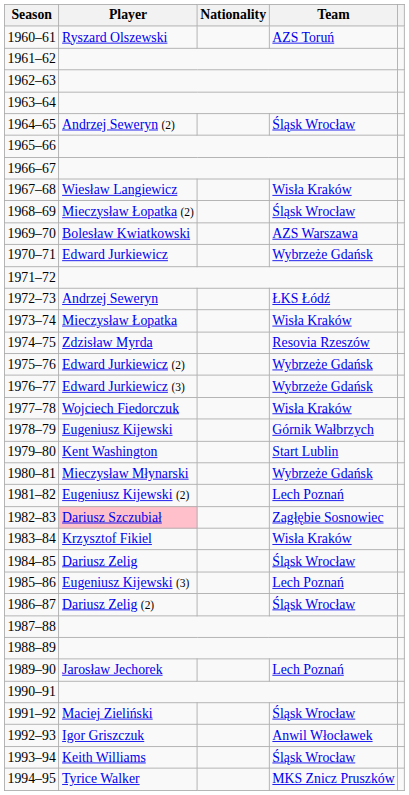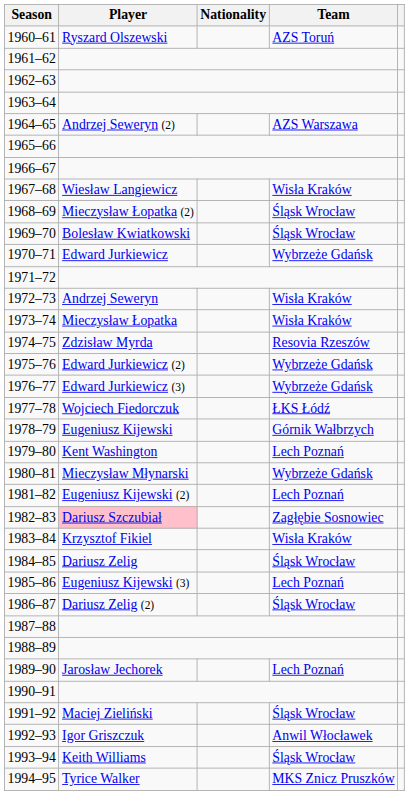 <table class="wikitable sortable"  | float=center>
 <tr>
 <th scope="col">Season</th>
 <th scope="col">Player</th>
 <th scope="col">Nationality</th>
 <th scope="col">Team</th>
 <th scope="col"></th>
 </tr>
 <tr>
 <td align=center>1960–61</td>
 <td><a href='#'>Ryszard Olszewski</a></td>
 <td></td>
 <td><a href='#'>AZS Toruń</a></td>
 <td align=center></td>
 </tr>
 <tr>
 <td align=center>1961–62</td>
 <td !scope="row" colspan=3></td>
 <td align=center></td>
 </tr>
 <tr>
 <td align=center>1962–63</td>
 <td !scope="row" colspan=3></td>
 <td align=center></td>
 </tr>
 <tr>
 <td align=center>1963–64</td>
 <td !scope="row" colspan=3></td>
 <td align=center></td>
 </tr>
 <tr>
 <td align=center>1964–65</td>
 <td><a href='#'>Andrzej Seweryn</a> <small>(2)</small></td>
 <td></td>
-<td><a href='#'>Śląsk Wrocław</a></td>
+<td><a href='#'>AZS Warszawa</a></td>
 <td align=center></td>
 </tr>
 <tr>
 <td align=center>1965–66</td>
 <td !scope="row" colspan=3></td>
 <td align=center></td>
 </tr>
 <tr>
 <td align=center>1966–67</td>
 <td !scope="row" colspan=3></td>
 <td align=center></td>
 </tr>
 <tr>
 <td align=center>1967–68</td>
 <td><a href='#'>Wiesław Langiewicz</a></td>
 <td></td>
 <td><a href='#'>Wisła Kraków</a></td>
 <td align=center></td>
 </tr>
 <tr>
 <td align=center>1968–69</td>
 <td><a href='#'>Mieczysław Łopatka</a> <small>(2)</small></td>
 <td></td>
 <td><a href='#'>Śląsk Wrocław</a></td>
 <td align=center></td>
 </tr>
 <tr>
 <td align=center>1969–70</td>
 <td><a href='#'>Bolesław Kwiatkowski</a></td>
 <td></td>
-<td><a href='#'>AZS Warszawa</a></td>
+<td><a href='#'>Śląsk Wrocław</a></td>
 <td align=center></td>
 </tr>
 <tr>
 <td align=center>1970–71</td>
 <td><a href='#'>Edward Jurkiewicz</a></td>
 <td></td>
 <td><a href='#'>Wybrzeże Gdańsk</a></td>
 <td align=center></td>
 </tr>
 <tr>
 <td align=center>1971–72</td>
 <td !scope="row" colspan=3></td>
 <td align=center></td>
 </tr>
 <tr>
 <td align=center>1972–73</td>
 <td><a href='#'>Andrzej Seweryn</a></td>
 <td></td>
-<td><a href='#'>ŁKS Łódź</a></td>
+<td><a href='#'>Wisła Kraków</a></td>
 <td align=center></td>
 </tr>
 <tr>
 <td align=center>1973–74</td>
 <td><a href='#'>Mieczysław Łopatka</a></td>
 <td></td>
 <td><a href='#'>Wisła Kraków</a></td>
 <td align=center></td>
 </tr>
 <tr>
 <td align=center>1974–75</td>
 <td><a href='#'>Zdzisław Myrda</a></td>
 <td></td>
 <td><a href='#'>Resovia Rzeszów</a></td>
 <td align=center></td>
 </tr>
 <tr>
 <td align=center>1975–76</td>
 <td><a href='#'>Edward Jurkiewicz</a> <small>(2)</small></td>
 <td></td>
 <td><a href='#'>Wybrzeże Gdańsk</a></td>
 <td align=center></td>
 </tr>
 <tr>
 <td align=center>1976–77</td>
 <td><a href='#'>Edward Jurkiewicz</a> <small>(3)</small></td>
 <td></td>
 <td><a href='#'>Wybrzeże Gdańsk</a></td>
 <td align=center></td>
 </tr>
 <tr>
 <td align=center>1977–78</td>
 <td><a href='#'>Wojciech Fiedorczuk</a></td>
 <td></td>
-<td><a href='#'>Wisła Kraków</a></td>
+<td><a href='#'>ŁKS Łódź</a></td>
 <td align=center></td>
 </tr>
 <tr>
 <td align=center>1978–79</td>
 <td><a href='#'>Eugeniusz Kijewski</a></td>
 <td></td>
 <td><a href='#'>Górnik Wałbrzych</a></td>
 <td align=center></td>
 </tr>
 <tr>
 <td align=center>1979–80</td>
 <td><a href='#'>Kent Washington</a></td>
 <td></td>
-<td><a href='#'>Start Lublin</a></td>
+<td><a href='#'>Lech Poznań</a></td>
 <td align=center></td>
 </tr>
 <tr>
 <td align=center>1980–81</td>
 <td><a href='#'>Mieczysław Młynarski</a></td>
 <td></td>
 <td><a href='#'>Wybrzeże Gdańsk</a></td>
 <td align=center></td>
 </tr>
 <tr>
 <td align=center>1981–82</td>
 <td><a href='#'>Eugeniusz Kijewski</a> <small>(2)</small></td>
 <td></td>
 <td><a href='#'>Lech Poznań</a></td>
 <td align=center></td>
 </tr>
 <tr>
 <td align=center>1982–83</td>
 <td style="background: pink;"><a href='#'>Dariusz Szczubiał</a></td>
 <td></td>
 <td><a href='#'>Zagłębie Sosnowiec</a></td>
 <td align=center></td>
 </tr>
 <tr>
 <td align=center>1983–84</td>
 <td><a href='#'>Krzysztof Fikiel</a></td>
 <td></td>
 <td><a href='#'>Wisła Kraków</a></td>
 <td align=center></td>
 </tr>
 <tr>
 <td align=center>1984–85</td>
 <td><a href='#'>Dariusz Zelig</a></td>
 <td></td>
 <td><a href='#'>Śląsk Wrocław</a></td>
 <td align=center></td>
 </tr>
 <tr>
 <td align=center>1985–86</td>
 <td><a href='#'>Eugeniusz Kijewski</a> <small>(3)</small></td>
 <td></td>
 <td><a href='#'>Lech Poznań</a></td>
 <td align=center></td>
 </tr>
 <tr>
 <td align=center>1986–87</td>
 <td><a href='#'>Dariusz Zelig</a> <small>(2)</small></td>
 <td></td>
 <td><a href='#'>Śląsk Wrocław</a></td>
 <td align=center></td>
 </tr>
 <tr>
 <td align=center>1987–88</td>
 <td !scope="row" colspan=3></td>
 <td align=center></td>
 </tr>
 <tr>
 <td align=center>1988–89</td>
 <td !scope="row" colspan=3></td>
 <td align=center></td>
 </tr>
 <tr>
 <td align=center>1989–90</td>
 <td><a href='#'>Jarosław Jechorek</a></td>
 <td></td>
 <td><a href='#'>Lech Poznań</a></td>
 <td align=center></td>
 </tr>
 <tr>
 <td align=center>1990–91</td>
 <td !scope="row" colspan=3></td>
 <td align=center></td>
 </tr>
 <tr>
 <td align=center>1991–92</td>
 <td><a href='#'>Maciej Zieliński</a></td>
 <td></td>
 <td><a href='#'>Śląsk Wrocław</a></td>
 <td align=center></td>
 </tr>
 <tr>
 <td align=center>1992–93</td>
 <td><a href='#'>Igor Griszczuk</a></td>
 <td></td>
 <td><a href='#'>Anwil Włocławek</a></td>
 <td align=center></td>
 </tr>
 <tr>
 <td align=center>1993–94</td>
 <td><a href='#'>Keith Williams</a></td>
 <td></td>
 <td><a href='#'>Śląsk Wrocław</a></td>
 <td align=center></td>
 </tr>
 <tr>
 <td align=center>1994–95</td>
 <td><a href='#'>Tyrice Walker</a></td>
 <td></td>
 <td><a href='#'>MKS Znicz Pruszków</a></td>
 <td align=center></td>
 </tr>
 </table>
